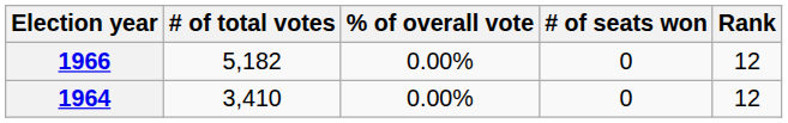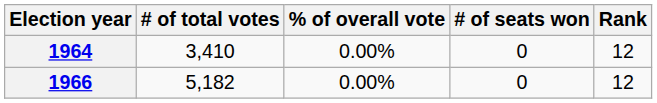 <table class="wikitable sortable">
 <tr>
 <th>Election year</th>
 <th># of total votes</th>
 <th>% of overall vote</th>
 <th># of seats won</th>
 <th>Rank</th>
 </tr>
 <tr>
+<th><a href='#'>1964</a></th>
+<td style="text-align:center;"> 3,410</td>
+<td style="text-align:center;"> 0.00%</td>
+<td style="text-align:center;"> 0</td>
+<td style="text-align:center;">12</td>
+</tr>
+<tr>
 <th><a href='#'>1966</a></th>
 <td style="text-align:center;"> 5,182</td>
 <td style="text-align:center;"> 0.00%</td>
 <td style="text-align:center;"> 0</td>
 <td style="text-align:center;">12</td>
 </tr>
-<tr>
-<th><a href='#'>1964</a></th>
-<td style="text-align:center;"> 3,410</td>
-<td style="text-align:center;"> 0.00%</td>
-<td style="text-align:center;"> 0</td>
-<td style="text-align:center;">12</td>
-</tr>
 </table>
